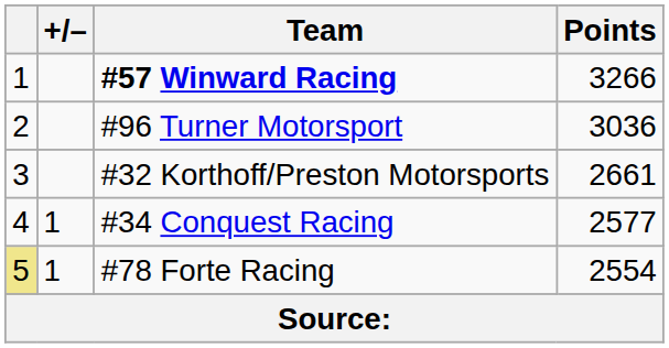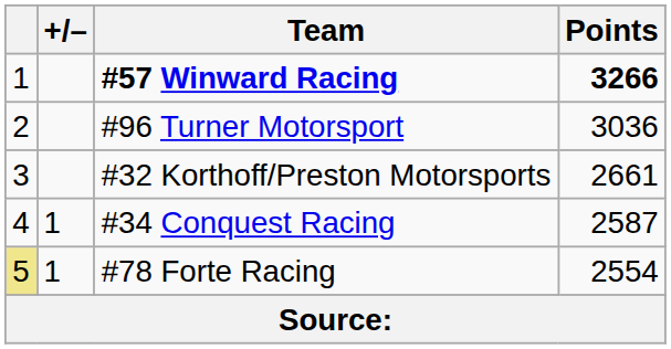 <table class="wikitable" style="font-size: 95%;">
 <tr>
 <th scope="col"></th>
 <th scope="col">+/–</th>
 <th scope="col">Team</th>
 <th scope="col">Points</th>
 </tr>
 <tr>
 <td align=center>1</td>
 <td align="left"></td>
 <td><strong>#57 <a href='#'>Winward Racing</a></strong></td>
-<td align=right>3266</td>
+<td align=right><strong>3266</strong></td>
 </tr>
 <tr>
 <td align=center>2</td>
 <td align="left"></td>
 <td>#96 <a href='#'>Turner Motorsport</a></td>
 <td align=right>3036</td>
 </tr>
 <tr>
 <td align=center>3</td>
 <td align=left></td>
 <td>#32 Korthoff/Preston Motorsports</td>
 <td align=right>2661</td>
 </tr>
 <tr>
 <td align=center>4</td>
 <td align=left> 1</td>
 <td>#34 <a href='#'>Conquest Racing</a></td>
-<td align=right>2577</td>
+<td align=right>2587</td>
 </tr>
 <tr>
 <td align=center style="background: khaki;">5</td>
 <td align=left> 1</td>
 <td>#78 Forte Racing</td>
 <td align=right>2554</td>
 </tr>
 <tr>
 <th colspan=5>Source:</th>
 </tr>
 </table>
